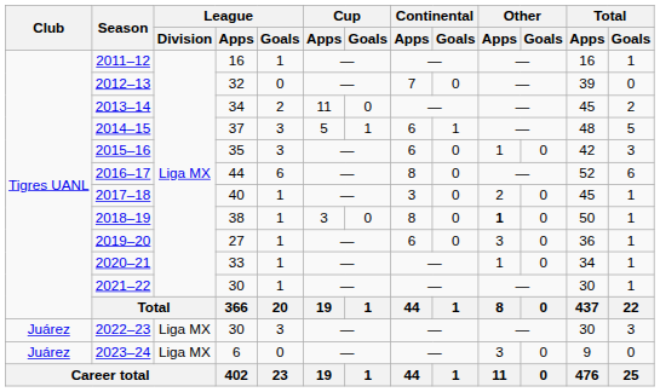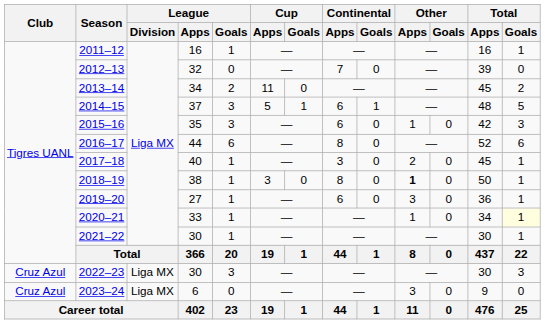 <table class="wikitable" style="text-align:center">
 <tr>
 <th rowspan="2">Club</th>
 <th rowspan="2">Season</th>
 <th colspan="3">League</th>
 <th colspan="2">Cup</th>
 <th colspan="2">Continental</th>
 <th colspan="2">Other</th>
 <th colspan="2">Total</th>
 </tr>
 <tr>
 <th>Division</th>
 <th>Apps</th>
 <th>Goals</th>
 <th>Apps</th>
 <th>Goals</th>
 <th>Apps</th>
 <th>Goals</th>
 <th>Apps</th>
 <th>Goals</th>
 <th>Apps</th>
 <th>Goals</th>
 </tr>
 <tr>
 <td rowspan="12"><a href='#'>Tigres UANL</a></td>
 <td><a href='#'>2011–12</a></td>
 <td rowspan="11"><a href='#'>Liga MX</a></td>
 <td>16</td>
 <td>1</td>
 <td colspan="2">—</td>
 <td colspan="2">—</td>
 <td colspan="2">—</td>
 <td>16</td>
 <td>1</td>
 </tr>
 <tr>
 <td><a href='#'>2012–13</a></td>
 <td>32</td>
 <td>0</td>
 <td colspan="2">—</td>
 <td>7</td>
 <td>0</td>
 <td colspan="2">—</td>
 <td>39</td>
 <td>0</td>
 </tr>
 <tr>
 <td><a href='#'>2013–14</a></td>
 <td>34</td>
 <td>2</td>
 <td>11</td>
 <td>0</td>
 <td colspan="2">—</td>
 <td colspan="2">—</td>
 <td>45</td>
 <td>2</td>
 </tr>
 <tr>
 <td><a href='#'>2014–15</a></td>
 <td>37</td>
 <td>3</td>
 <td>5</td>
 <td>1</td>
 <td>6</td>
 <td>1</td>
 <td colspan="2">—</td>
 <td>48</td>
 <td>5</td>
 </tr>
 <tr>
 <td><a href='#'>2015–16</a></td>
 <td>35</td>
 <td>3</td>
 <td colspan="2">—</td>
 <td>6</td>
 <td>0</td>
 <td>1</td>
 <td>0</td>
 <td>42</td>
 <td>3</td>
 </tr>
 <tr>
 <td><a href='#'>2016–17</a></td>
 <td>44</td>
 <td>6</td>
 <td colspan="2">—</td>
 <td>8</td>
 <td>0</td>
 <td colspan="2">—</td>
 <td>52</td>
 <td>6</td>
 </tr>
 <tr>
 <td><a href='#'>2017–18</a></td>
 <td>40</td>
 <td>1</td>
 <td colspan="2">—</td>
 <td>3</td>
 <td>0</td>
 <td>2</td>
 <td>0</td>
 <td>45</td>
 <td>1</td>
 </tr>
 <tr>
 <td><a href='#'>2018–19</a></td>
 <td>38</td>
 <td>1</td>
 <td>3</td>
 <td>0</td>
 <td>8</td>
 <td>0</td>
 <td><strong>1</strong></td>
 <td>0</td>
 <td>50</td>
 <td>1</td>
 </tr>
 <tr>
 <td><a href='#'>2019–20</a></td>
 <td>27</td>
 <td>1</td>
 <td colspan="2">—</td>
 <td>6</td>
 <td>0</td>
 <td>3</td>
 <td>0</td>
 <td>36</td>
 <td>1</td>
 </tr>
 <tr>
 <td><a href='#'>2020–21</a></td>
 <td>33</td>
 <td>1</td>
 <td colspan="2">—</td>
 <td colspan="2">—</td>
 <td>1</td>
 <td>0</td>
 <td>34</td>
-<td>1</td>
+<td style="background: lightyellow;">1</td>
 </tr>
 <tr>
 <td><a href='#'>2021–22</a></td>
 <td>30</td>
 <td>1</td>
 <td colspan="2">—</td>
 <td colspan="2">—</td>
 <td colspan="2">—</td>
 <td>30</td>
 <td>1</td>
 </tr>
 <tr>
 <th colspan="2">Total</th>
 <th>366</th>
 <th>20</th>
 <th>19</th>
 <th>1</th>
 <th>44</th>
 <th>1</th>
 <th>8</th>
 <th>0</th>
 <th>437</th>
 <th>22</th>
 </tr>
 <tr>
-<td><a href='#'>Juárez</a></td>
+<td><a href='#'>Cruz Azul</a></td>
 <td><a href='#'>2022–23</a></td>
 <td>Liga MX</td>
 <td>30</td>
 <td>3</td>
 <td colspan="2">—</td>
 <td colspan="2">—</td>
 <td colspan="2">—</td>
 <td>30</td>
 <td>3</td>
 </tr>
 <tr>
-<td><a href='#'>Juárez</a></td>
+<td><a href='#'>Cruz Azul</a></td>
 <td><a href='#'>2023–24</a></td>
 <td>Liga MX</td>
 <td>6</td>
 <td>0</td>
 <td colspan="2">—</td>
 <td colspan="2">—</td>
 <td>3</td>
 <td>0</td>
 <td>9</td>
 <td>0</td>
 </tr>
 <tr>
 <th colspan="3">Career total</th>
 <th>402</th>
 <th>23</th>
 <th>19</th>
 <th>1</th>
 <th>44</th>
 <th>1</th>
 <th>11</th>
 <th>0</th>
 <th>476</th>
 <th>25</th>
 </tr>
 </table>
